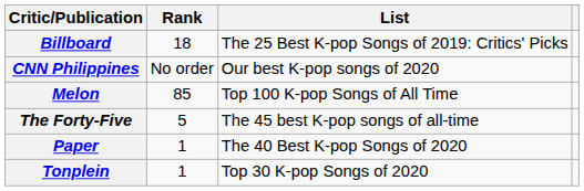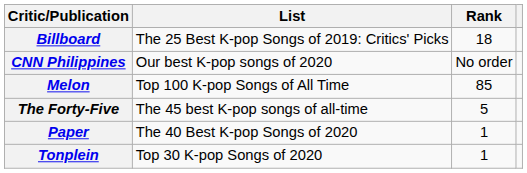 <table class="wikitable sortable plainrowheaders">
 <tr>
 <th>Critic/Publication</th>
+<th>List</th>
 <th>Rank</th>
-<th>List</th>
 <th class="unsortable"></th>
 </tr>
 <tr>
 <th scope="row"><em><a href='#'>Billboard</a></em></th>
+<td>The 25 Best K-pop Songs of 2019: Critics' Picks</td>
 <td align="center">18</td>
-<td>The 25 Best K-pop Songs of 2019: Critics' Picks</td>
 <td align="center"></td>
 </tr>
 <tr>
 <th scope="row"><em><a href='#'>CNN Philippines</a></em></th>
+<td>Our best K-pop songs of 2020</td>
 <td align="center">No order</td>
-<td>Our best K-pop songs of 2020</td>
 <td align="center"></td>
 </tr>
 <tr>
 <th scope="row"><em><a href='#'>Melon</a></em></th>
+<td>Top 100 K-pop Songs of All Time</td>
 <td align="center">85</td>
-<td>Top 100 K-pop Songs of All Time</td>
 <td align="center"></td>
 </tr>
 <tr>
 <th scope="row"><em>The Forty-Five</em></th>
+<td>The 45 best K-pop songs of all-time</td>
 <td align="center">5</td>
-<td>The 45 best K-pop songs of all-time</td>
 <td align="center"></td>
 </tr>
 <tr>
 <th scope="row"><em><a href='#'>Paper</a></em></th>
+<td>The 40 Best K-pop Songs of 2020</td>
 <td align="center">1</td>
-<td>The 40 Best K-pop Songs of 2020</td>
 <td align="center"></td>
 </tr>
 <tr>
 <th scope="row"><em><a href='#'>Tonplein</a></em></th>
+<td>Top 30 K-pop Songs of 2020</td>
 <td align="center">1</td>
-<td>Top 30 K-pop Songs of 2020</td>
 <td align="center"></td>
 </tr>
 </table>
